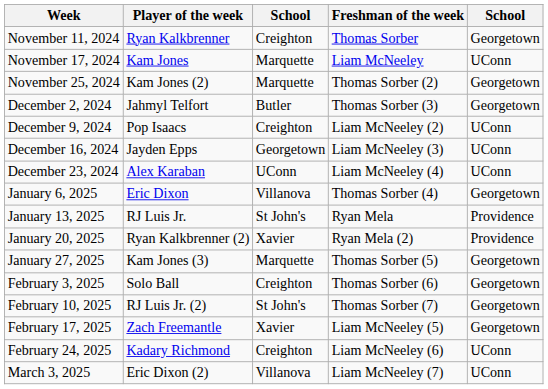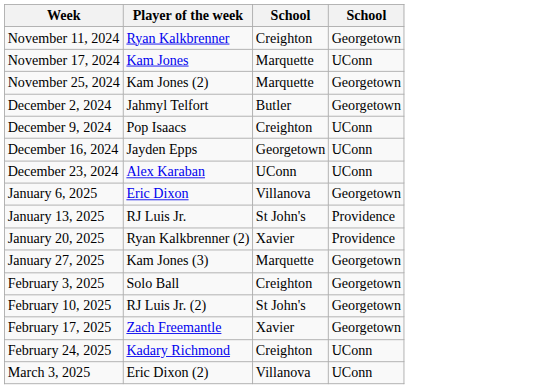 <table class="wikitable" border="1">
 <tr>
 <th>Week</th>
 <th>Player of the week</th>
 <th>School</th>
-<th>Freshman of the week</th>
 <th>School</th>
 </tr>
 <tr>
 <td>November 11, 2024</td>
 <td><a href='#'>Ryan Kalkbrenner</a></td>
 <td>Creighton</td>
-<td><a href='#'>Thomas Sorber</a></td>
 <td>Georgetown</td>
 </tr>
 <tr>
 <td>November 17, 2024</td>
 <td><a href='#'>Kam Jones</a></td>
 <td>Marquette</td>
-<td><a href='#'>Liam McNeeley</a></td>
 <td>UConn</td>
 </tr>
 <tr>
 <td>November 25, 2024</td>
 <td>Kam Jones (2)</td>
 <td>Marquette</td>
-<td>Thomas Sorber (2)</td>
 <td>Georgetown</td>
 </tr>
 <tr>
 <td>December 2, 2024</td>
 <td>Jahmyl Telfort</td>
 <td>Butler</td>
-<td>Thomas Sorber (3)</td>
 <td>Georgetown</td>
 </tr>
 <tr>
 <td>December 9, 2024</td>
 <td>Pop Isaacs</td>
 <td>Creighton</td>
-<td>Liam McNeeley (2)</td>
 <td>UConn</td>
 </tr>
 <tr>
 <td>December 16, 2024</td>
 <td>Jayden Epps</td>
 <td>Georgetown</td>
-<td>Liam McNeeley (3)</td>
 <td>UConn</td>
 </tr>
 <tr>
 <td>December 23, 2024</td>
 <td><a href='#'>Alex Karaban</a></td>
 <td>UConn</td>
-<td>Liam McNeeley (4)</td>
 <td>UConn</td>
 </tr>
 <tr>
 <td>January 6, 2025</td>
 <td><a href='#'>Eric Dixon</a></td>
 <td>Villanova</td>
-<td>Thomas Sorber (4)</td>
 <td>Georgetown</td>
 </tr>
 <tr>
 <td>January 13, 2025</td>
 <td>RJ Luis Jr.</td>
 <td>St John's</td>
-<td>Ryan Mela</td>
 <td>Providence</td>
 </tr>
 <tr>
 <td>January 20, 2025</td>
 <td>Ryan Kalkbrenner (2)</td>
 <td>Xavier</td>
-<td>Ryan Mela (2)</td>
 <td>Providence</td>
 </tr>
 <tr>
 <td>January 27, 2025</td>
 <td>Kam Jones (3)</td>
 <td>Marquette</td>
-<td>Thomas Sorber (5)</td>
 <td>Georgetown</td>
 </tr>
 <tr>
 <td>February 3, 2025</td>
 <td>Solo Ball</td>
 <td>Creighton</td>
-<td>Thomas Sorber (6)</td>
 <td>Georgetown</td>
 </tr>
 <tr>
 <td>February 10, 2025</td>
 <td>RJ Luis Jr. (2)</td>
 <td>St John's</td>
-<td>Thomas Sorber (7)</td>
 <td>Georgetown</td>
 </tr>
 <tr>
 <td>February 17, 2025</td>
 <td><a href='#'>Zach Freemantle</a></td>
 <td>Xavier</td>
-<td>Liam McNeeley (5)</td>
 <td>Georgetown</td>
 </tr>
 <tr>
 <td>February 24, 2025</td>
 <td><a href='#'>Kadary Richmond</a></td>
 <td>Creighton</td>
-<td>Liam McNeeley (6)</td>
 <td>UConn</td>
 </tr>
 <tr>
 <td>March 3, 2025</td>
 <td>Eric Dixon (2)</td>
 <td>Villanova</td>
-<td>Liam McNeeley (7)</td>
 <td>UConn</td>
 </tr>
 </table>
